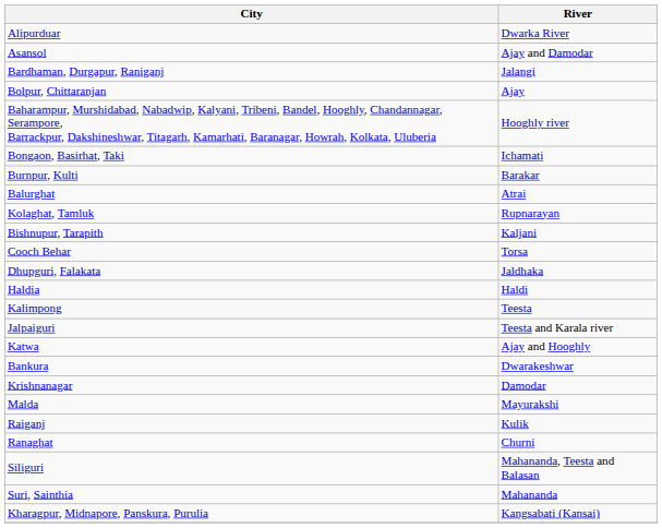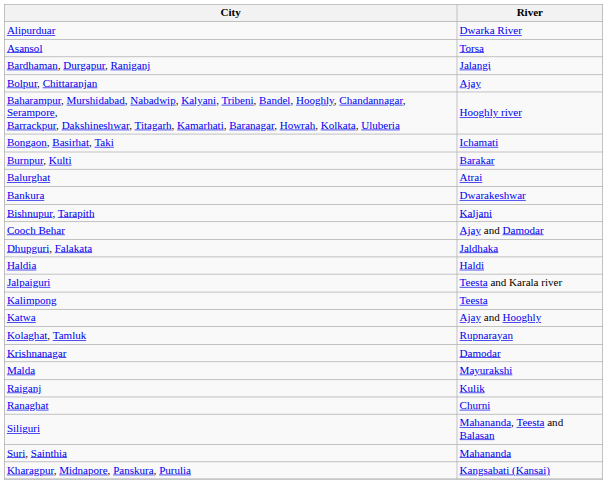 <table class="wikitable sortable">
 <tr>
 <th>City</th>
 <th>River</th>
 </tr>
 <tr>
 <td><a href='#'>Alipurduar</a></td>
 <td><a href='#'>Dwarka River</a></td>
 </tr>
 <tr>
 <td><a href='#'>Asansol</a></td>
-<td><a href='#'>Ajay</a> and <a href='#'>Damodar</a></td>
+<td><a href='#'>Torsa</a></td>
 </tr>
 <tr>
 <td><a href='#'>Bardhaman</a>, <a href='#'>Durgapur</a>, <a href='#'>Raniganj</a></td>
 <td><a href='#'>Jalangi</a></td>
 </tr>
 <tr>
 <td><a href='#'>Bolpur</a>, <a href='#'>Chittaranjan</a></td>
 <td><a href='#'>Ajay</a></td>
 </tr>
 <tr>
 <td><a href='#'>Baharampur</a>, <a href='#'>Murshidabad</a>, <a href='#'>Nabadwip</a>, <a href='#'>Kalyani</a>, <a href='#'>Tribeni</a>, <a href='#'>Bandel</a>, <a href='#'>Hooghly</a>, <a href='#'>Chandannagar</a>, <a href='#'>Serampore</a>,<br><a href='#'>Barrackpur</a>, <a href='#'>Dakshineshwar</a>, <a href='#'>Titagarh</a>, <a href='#'>Kamarhati</a>, <a href='#'>Baranagar</a>, <a href='#'>Howrah</a>, <a href='#'>Kolkata</a>, <a href='#'>Uluberia</a></td>
 <td><a href='#'>Hooghly river</a></td>
 </tr>
 <tr>
 <td><a href='#'>Bongaon</a>, <a href='#'>Basirhat</a>, <a href='#'>Taki</a></td>
 <td><a href='#'>Ichamati</a></td>
 </tr>
 <tr>
 <td><a href='#'>Burnpur</a>, <a href='#'>Kulti</a></td>
 <td><a href='#'>Barakar</a></td>
 </tr>
 <tr>
 <td><a href='#'>Balurghat</a></td>
 <td><a href='#'>Atrai</a></td>
 </tr>
 <tr>
-<td><a href='#'>Kolaghat</a>, <a href='#'>Tamluk</a></td>
-<td><a href='#'>Rupnarayan</a></td>
+<td><a href='#'>Bankura</a></td>
+<td><a href='#'>Dwarakeshwar</a></td>
 </tr>
 <tr>
 <td><a href='#'>Bishnupur</a>, <a href='#'>Tarapith</a></td>
 <td><a href='#'>Kaljani</a></td>
 </tr>
 <tr>
 <td><a href='#'>Cooch Behar</a></td>
-<td><a href='#'>Torsa</a></td>
+<td><a href='#'>Ajay</a> and <a href='#'>Damodar</a></td>
 </tr>
 <tr>
 <td><a href='#'>Dhupguri</a>, <a href='#'>Falakata</a></td>
 <td><a href='#'>Jaldhaka</a></td>
 </tr>
 <tr>
 <td><a href='#'>Haldia</a></td>
 <td><a href='#'>Haldi</a></td>
 </tr>
 <tr>
+<td><a href='#'>Jalpaiguri</a></td>
+<td><a href='#'>Teesta</a> and Karala river</td>
+</tr>
+<tr>
 <td><a href='#'>Kalimpong</a></td>
 <td><a href='#'>Teesta</a></td>
-</tr>
-<tr>
-<td><a href='#'>Jalpaiguri</a></td>
-<td><a href='#'>Teesta</a> and Karala river</td>
 </tr>
 <tr>
 <td><a href='#'>Katwa</a></td>
 <td><a href='#'>Ajay</a> and <a href='#'>Hooghly</a></td>
 </tr>
 <tr>
-<td><a href='#'>Bankura</a></td>
-<td><a href='#'>Dwarakeshwar</a></td>
+<td><a href='#'>Kolaghat</a>, <a href='#'>Tamluk</a></td>
+<td><a href='#'>Rupnarayan</a></td>
 </tr>
 <tr>
 <td><a href='#'>Krishnanagar</a></td>
 <td><a href='#'>Damodar</a></td>
 </tr>
 <tr>
 <td><a href='#'>Malda</a></td>
 <td><a href='#'>Mayurakshi</a></td>
 </tr>
 <tr>
 <td><a href='#'>Raiganj</a></td>
 <td><a href='#'>Kulik</a></td>
 </tr>
 <tr>
 <td><a href='#'>Ranaghat</a></td>
 <td><a href='#'>Churni</a></td>
 </tr>
 <tr>
 <td><a href='#'>Siliguri</a></td>
 <td><a href='#'>Mahananda</a>, <a href='#'>Teesta</a> and <a href='#'>Balasan</a></td>
 </tr>
 <tr>
 <td><a href='#'>Suri</a>, <a href='#'>Sainthia</a></td>
 <td><a href='#'>Mahananda</a></td>
 </tr>
 <tr>
 <td><a href='#'>Kharagpur</a>, <a href='#'>Midnapore</a>, <a href='#'>Panskura</a>, <a href='#'>Purulia</a></td>
 <td><a href='#'>Kangsabati (Kansai)</a></td>
 </tr>
 <tr>
 </tr>
 </table>
